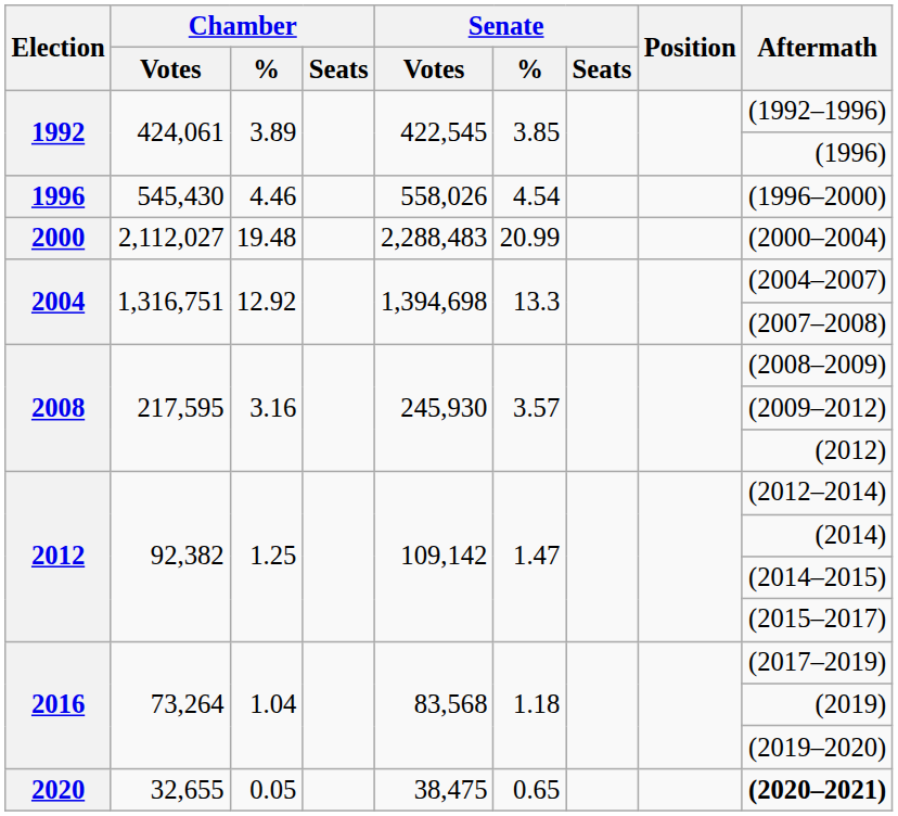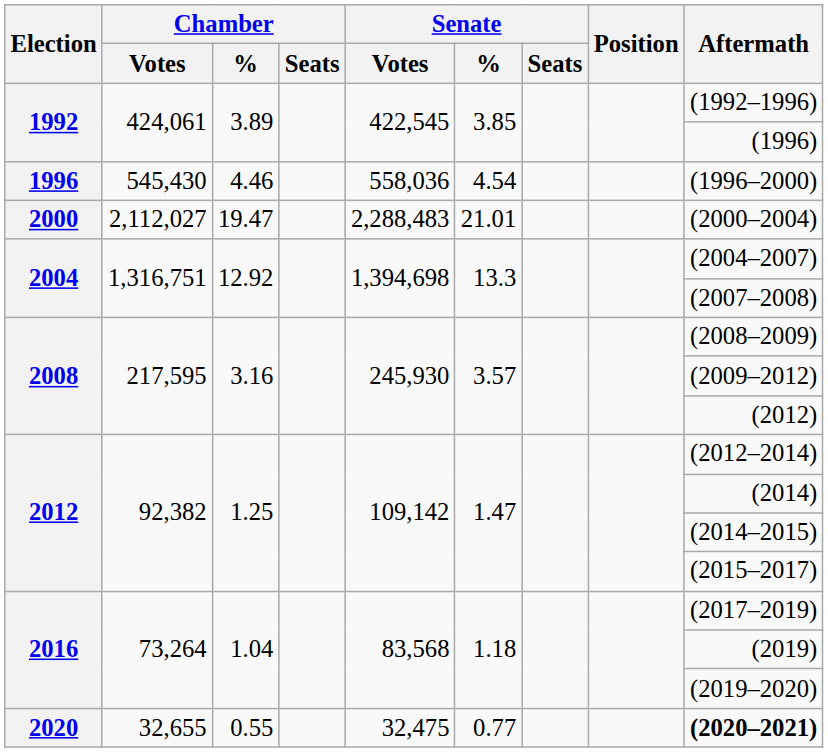 <table class="wikitable" style="text-align: right;">
 <tr>
 <th rowspan="2">Election</th>
 <th colspan="3"><a href='#'>Chamber</a></th>
 <th colspan="3"><a href='#'>Senate</a></th>
 <th rowspan="2">Position</th>
 <th rowspan="2">Aftermath</th>
 </tr>
 <tr>
 <th>Votes</th>
 <th>%</th>
 <th>Seats</th>
 <th>Votes</th>
 <th>%</th>
 <th>Seats</th>
 </tr>
 <tr>
 <th rowspan=2><a href='#'>1992</a></th>
 <td rowspan=2>424,061</td>
 <td rowspan=2>3.89</td>
 <td rowspan=2></td>
 <td rowspan=2>422,545</td>
 <td rowspan=2>3.85</td>
 <td rowspan=2></td>
 <td rowspan=2; style="text-align: center;"></td>
 <td> (1992–1996)</td>
 </tr>
 <tr>
 <td> (1996)</td>
 </tr>
 <tr>
 <th><a href='#'>1996</a></th>
 <td>545,430</td>
 <td>4.46</td>
 <td></td>
-<td>558,026</td>
+<td>558,036</td>
 <td>4.54</td>
 <td></td>
 <td style="text-align: center;"></td>
 <td> (1996–2000)</td>
 </tr>
 <tr>
 <th><a href='#'>2000</a></th>
 <td>2,112,027</td>
-<td>19.48</td>
+<td>19.47</td>
 <td></td>
 <td>2,288,483</td>
-<td>20.99</td>
+<td>21.01</td>
 <td></td>
 <td style="text-align: center;"></td>
 <td> (2000–2004)</td>
 </tr>
 <tr>
 <th rowspan=2><a href='#'>2004</a></th>
 <td rowspan=2>1,316,751</td>
 <td rowspan=2>12.92</td>
 <td rowspan=2></td>
 <td rowspan=2>1,394,698</td>
 <td rowspan=2>13.3</td>
 <td rowspan=2></td>
 <td rowspan=2; style="text-align: center;"></td>
 <td> (2004–2007)</td>
 </tr>
 <tr>
 <td> (2007–2008)</td>
 </tr>
 <tr>
 <th rowspan=3><a href='#'>2008</a></th>
 <td rowspan=3>217,595</td>
 <td rowspan=3>3.16</td>
 <td rowspan=3></td>
 <td rowspan=3>245,930</td>
 <td rowspan=3>3.57</td>
 <td rowspan=3></td>
 <td rowspan=3; style="text-align: center;"></td>
 <td> (2008–2009)</td>
 </tr>
 <tr>
 <td> (2009–2012)</td>
 </tr>
 <tr>
 <td> (2012)</td>
 </tr>
 <tr>
 <th rowspan=4><a href='#'>2012</a></th>
 <td rowspan=4>92,382</td>
 <td rowspan=4>1.25</td>
 <td rowspan=4></td>
 <td rowspan=4>109,142</td>
 <td rowspan=4>1.47</td>
 <td rowspan=4></td>
 <td rowspan=4; style="text-align: center;"></td>
 <td> (2012–2014)</td>
 </tr>
 <tr>
 <td> (2014)</td>
 </tr>
 <tr>
 <td> (2014–2015)</td>
 </tr>
 <tr>
 <td> (2015–2017)</td>
 </tr>
 <tr>
 <th rowspan=3><a href='#'>2016</a></th>
 <td rowspan=3>73,264</td>
 <td rowspan=3>1.04</td>
 <td rowspan=3></td>
 <td rowspan=3>83,568</td>
 <td rowspan=3>1.18</td>
 <td rowspan=3></td>
 <td rowspan=3; style="text-align: center;"></td>
 <td> (2017–2019)</td>
 </tr>
 <tr>
 <td> (2019)</td>
 </tr>
 <tr>
 <td> (2019–2020)</td>
 </tr>
 <tr>
 <th rowspan=3><a href='#'>2020</a></th>
 <td>32,655</td>
-<td>0.05</td>
+<td>0.55</td>
 <td></td>
-<td>38,475</td>
-<td>0.65</td>
+<td>32,475</td>
+<td>0.77</td>
 <td></td>
 <td rowspan=3; style="text-align: center;"></td>
 <td><strong> (2020–2021)</strong></td>
 </tr>
 </table>
